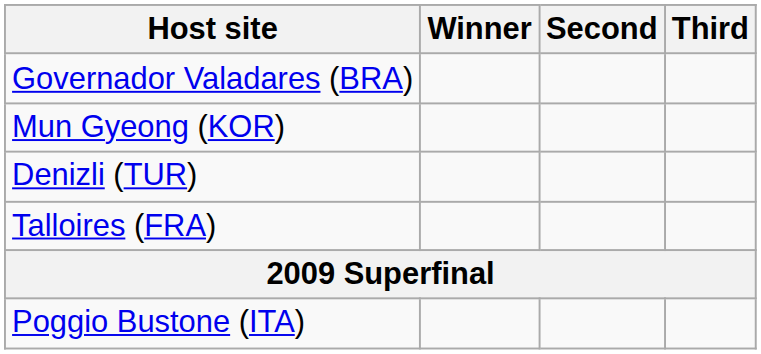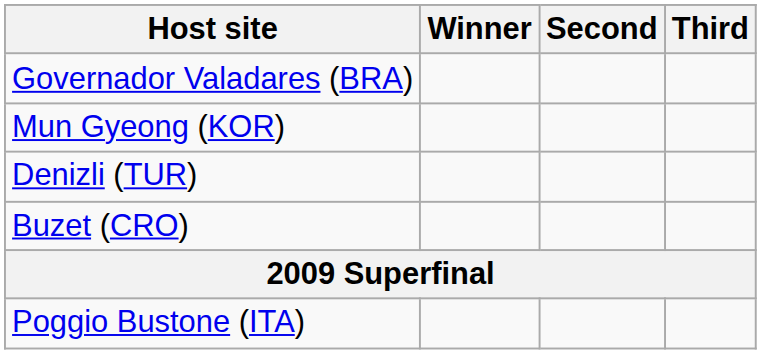 <table class="wikitable">
 <tr>
 <th>Host site</th>
 <th>Winner</th>
 <th>Second</th>
 <th>Third</th>
 </tr>
 <tr>
 <td><a href='#'>Governador Valadares</a> (<a href='#'>BRA</a>)</td>
 <td> <br> </td>
 <td> <br> </td>
 <td> <br> </td>
 </tr>
 <tr>
 <td><a href='#'>Mun Gyeong</a> (<a href='#'>KOR</a>)</td>
 <td> <br> </td>
 <td> <br> </td>
 <td> <br> </td>
 </tr>
 <tr>
 <td><a href='#'>Denizli</a> (<a href='#'>TUR</a>)</td>
 <td> <br> </td>
 <td> <br> </td>
 <td> <br> </td>
 </tr>
 <tr>
-<td><a href='#'>Talloires</a> (<a href='#'>FRA</a>)</td>
+<td><a href='#'>Buzet</a> (<a href='#'>CRO</a>)</td>
 <td> <br> </td>
 <td> <br> </td>
 <td> <br> </td>
 </tr>
 <tr>
 <th Colspan=4>2009 Superfinal</th>
 </tr>
 <tr>
 <td><a href='#'>Poggio Bustone</a> (<a href='#'>ITA</a>)</td>
 <td> <br> </td>
 <td> <br> </td>
 <td> <br> </td>
 </tr>
 </table>
